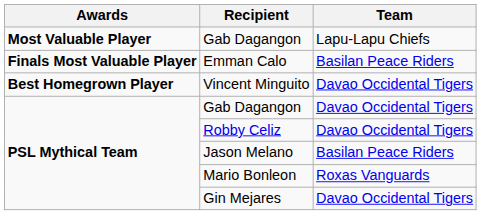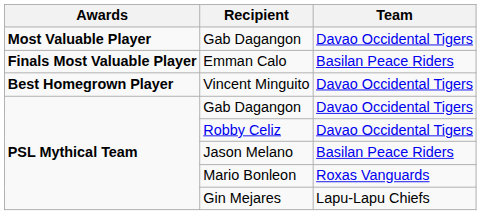 <table class="wikitable">
 <tr>
 <th>Awards</th>
 <th>Recipient</th>
 <th>Team</th>
 </tr>
 <tr>
 <td><strong>Most Valuable Player</strong></td>
 <td>Gab Dagangon</td>
-<td>Lapu-Lapu Chiefs</td>
+<td><a href='#'>Davao Occidental Tigers</a></td>
 </tr>
 <tr>
 <td><strong>Finals Most Valuable Player</strong></td>
 <td>Emman Calo</td>
 <td><a href='#'>Basilan Peace Riders</a></td>
 </tr>
 <tr>
 <td><strong>Best Homegrown Player</strong></td>
 <td>Vincent Minguito</td>
 <td><a href='#'>Davao Occidental Tigers</a></td>
 </tr>
 <tr>
 <td rowspan="5"><strong>PSL Mythical Team</strong></td>
 <td>Gab Dagangon</td>
 <td><a href='#'>Davao Occidental Tigers</a></td>
 </tr>
 <tr>
 <td><a href='#'>Robby Celiz</a></td>
 <td><a href='#'>Davao Occidental Tigers</a></td>
 </tr>
 <tr>
 <td>Jason Melano</td>
 <td><a href='#'>Basilan Peace Riders</a></td>
 </tr>
 <tr>
 <td>Mario Bonleon</td>
 <td><a href='#'>Roxas Vanguards</a></td>
 </tr>
 <tr>
 <td>Gin Mejares</td>
-<td><a href='#'>Davao Occidental Tigers</a></td>
+<td>Lapu-Lapu Chiefs</td>
 </tr>
 </table>
